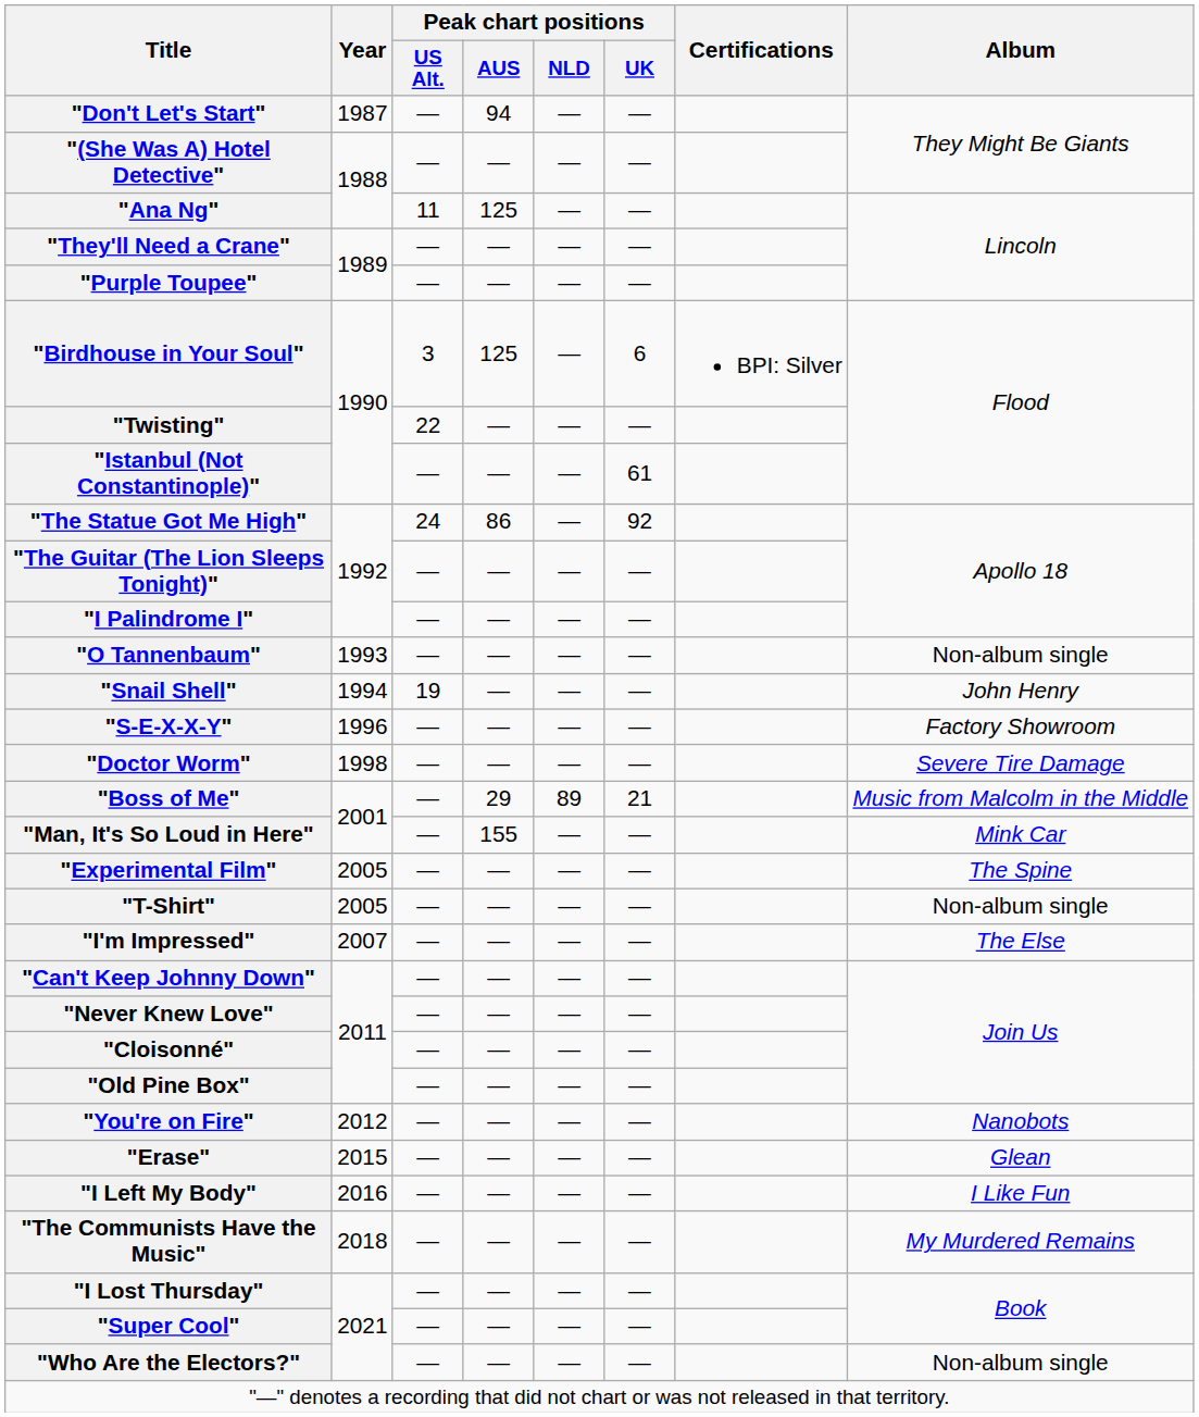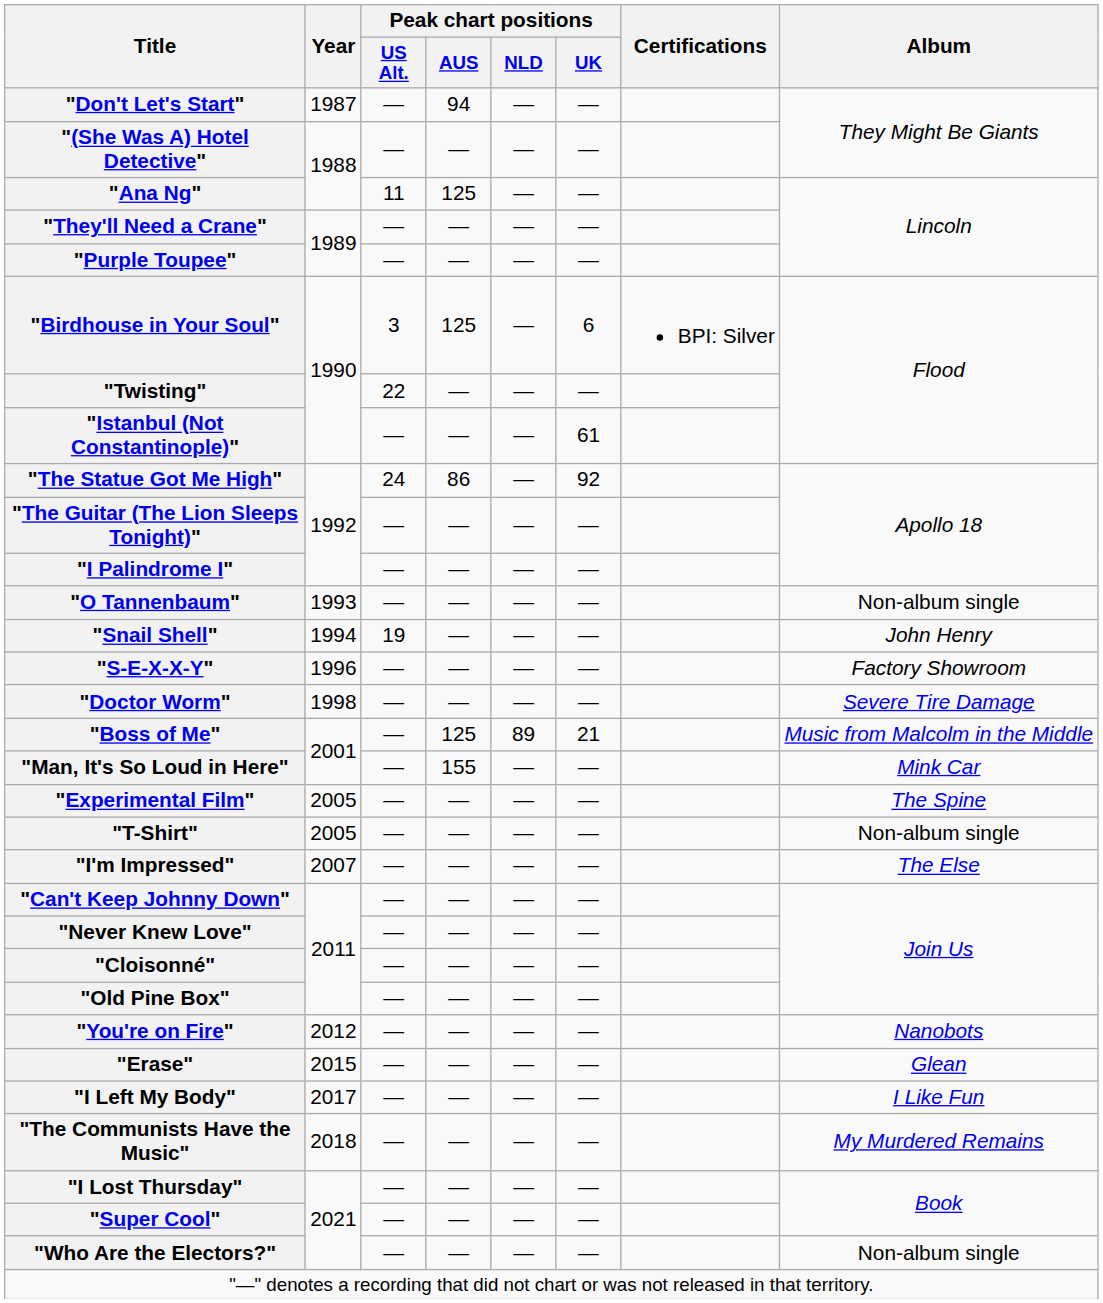 <table class="wikitable plainrowheaders" style="text-align:center;">
 <tr>
 <th scope="col" rowspan="2" style="width:14em;">Title</th>
 <th scope="col" rowspan="2">Year</th>
 <th scope="col" colspan="4">Peak chart positions</th>
 <th rowspan="2">Certifications</th>
 <th rowspan="2" scope="col">Album</th>
 </tr>
 <tr>
 <th scope="col" style="width:3em;font-size:90%;"><a href='#'>US<br>Alt.</a><br></th>
 <th scope="col" style="width:3em;font-size:90%;"><a href='#'>AUS</a><br></th>
 <th scope="col" style="width:3em;font-size:90%;"><a href='#'>NLD</a><br></th>
 <th scope="col" style="width:3em;font-size:90%;"><a href='#'>UK</a><br></th>
 </tr>
 <tr>
 <th scope="row">"<a href='#'>Don't Let's Start</a>"</th>
 <td>1987</td>
 <td>—</td>
 <td>94</td>
 <td>—</td>
 <td>—</td>
 <td></td>
 <td rowspan="2"><em>They Might Be Giants</em></td>
 </tr>
 <tr>
 <th scope="row">"<a href='#'>(She Was A) Hotel Detective</a>"</th>
 <td rowspan="2">1988</td>
 <td>—</td>
 <td>—</td>
 <td>—</td>
 <td>—</td>
 <td></td>
 </tr>
 <tr>
 <th scope="row">"<a href='#'>Ana Ng</a>"</th>
 <td>11</td>
 <td>125</td>
 <td>—</td>
 <td>—</td>
 <td></td>
 <td rowspan="3"><em>Lincoln</em></td>
 </tr>
 <tr>
 <th scope="row">"<a href='#'>They'll Need a Crane</a>"</th>
 <td rowspan="2">1989</td>
 <td>—</td>
 <td>—</td>
 <td>—</td>
 <td>—</td>
 <td></td>
 </tr>
 <tr>
 <th scope="row">"<a href='#'>Purple Toupee</a>"</th>
 <td>—</td>
 <td>—</td>
 <td>—</td>
 <td>—</td>
 <td></td>
 </tr>
 <tr>
 <th scope="row">"<a href='#'>Birdhouse in Your Soul</a>"</th>
 <td rowspan="3">1990</td>
 <td>3</td>
 <td>125</td>
 <td>—</td>
 <td>6</td>
 <td><br><ul><li>BPI: Silver</li></ul></td>
 <td rowspan="3"><em>Flood</em></td>
 </tr>
 <tr>
 <th scope="row">"Twisting"</th>
 <td>22</td>
 <td>—</td>
 <td>—</td>
 <td>—</td>
 <td></td>
 </tr>
 <tr>
 <th scope="row">"<a href='#'>Istanbul (Not Constantinople)</a>"</th>
 <td>—</td>
 <td>—</td>
 <td>—</td>
 <td>61</td>
 <td></td>
 </tr>
 <tr>
 <th scope="row">"<a href='#'>The Statue Got Me High</a>"</th>
 <td rowspan="3">1992</td>
 <td>24</td>
 <td>86</td>
 <td>—</td>
 <td>92</td>
 <td></td>
 <td rowspan="3"><em>Apollo 18</em></td>
 </tr>
 <tr>
 <th scope="row">"<a href='#'>The Guitar (The Lion Sleeps Tonight)</a>"</th>
 <td>—</td>
 <td>—</td>
 <td>—</td>
 <td>—</td>
 <td></td>
 </tr>
 <tr>
 <th scope="row">"<a href='#'>I Palindrome I</a>"</th>
 <td>—</td>
 <td>—</td>
 <td>—</td>
 <td>—</td>
 <td></td>
 </tr>
 <tr>
 <th scope="row">"<a href='#'>O Tannenbaum</a>"</th>
 <td>1993</td>
 <td>—</td>
 <td>—</td>
 <td>—</td>
 <td>—</td>
 <td></td>
 <td>Non-album single</td>
 </tr>
 <tr>
 <th scope="row">"<a href='#'>Snail Shell</a>"</th>
 <td>1994</td>
 <td>19</td>
 <td>—</td>
 <td>—</td>
 <td>—</td>
 <td></td>
 <td><em>John Henry</em></td>
 </tr>
 <tr>
 <th scope="row">"<a href='#'>S-E-X-X-Y</a>"</th>
 <td>1996</td>
 <td>—</td>
 <td>—</td>
 <td>—</td>
 <td>—</td>
 <td></td>
 <td><em>Factory Showroom</em></td>
 </tr>
 <tr>
 <th scope="row">"<a href='#'>Doctor Worm</a>"</th>
 <td>1998</td>
 <td>—</td>
 <td>—</td>
 <td>—</td>
 <td>—</td>
 <td></td>
 <td><em><a href='#'>Severe Tire Damage</a></em></td>
 </tr>
 <tr>
 <th scope="row">"<a href='#'>Boss of Me</a>"</th>
 <td rowspan="2">2001</td>
 <td>—</td>
-<td>29</td>
+<td>125</td>
 <td>89</td>
 <td>21</td>
 <td></td>
 <td><em><a href='#'>Music from Malcolm in the Middle</a></em></td>
 </tr>
 <tr>
 <th scope="row">"Man, It's So Loud in Here"</th>
 <td>—</td>
 <td>155</td>
 <td>—</td>
 <td>—</td>
 <td></td>
 <td><em><a href='#'>Mink Car</a></em></td>
 </tr>
 <tr>
 <th scope="row">"<a href='#'>Experimental Film</a>"</th>
 <td>2005</td>
 <td>—</td>
 <td>—</td>
 <td>—</td>
 <td>—</td>
 <td></td>
 <td><em><a href='#'>The Spine</a></em></td>
 </tr>
 <tr>
 <th scope="row">"T-Shirt"</th>
 <td>2005</td>
 <td>—</td>
 <td>—</td>
 <td>—</td>
 <td>—</td>
 <td></td>
 <td>Non-album single</td>
 </tr>
 <tr>
 <th scope="row">"I'm Impressed"</th>
 <td>2007</td>
 <td>—</td>
 <td>—</td>
 <td>—</td>
 <td>—</td>
 <td></td>
 <td><em><a href='#'>The Else</a></em></td>
 </tr>
 <tr>
 <th scope="row">"<a href='#'>Can't Keep Johnny Down</a>"</th>
 <td rowspan="4">2011</td>
 <td>—</td>
 <td>—</td>
 <td>—</td>
 <td>—</td>
 <td></td>
 <td rowspan="4"><em><a href='#'>Join Us</a></em></td>
 </tr>
 <tr>
 <th scope="row">"Never Knew Love"</th>
 <td>—</td>
 <td>—</td>
 <td>—</td>
 <td>—</td>
 <td></td>
 </tr>
 <tr>
 <th scope="row">"Cloisonné"</th>
 <td>—</td>
 <td>—</td>
 <td>—</td>
 <td>—</td>
 <td></td>
 </tr>
 <tr>
 <th scope="row">"Old Pine Box"</th>
 <td>—</td>
 <td>—</td>
 <td>—</td>
 <td>—</td>
 <td></td>
 </tr>
 <tr>
 <th scope="row">"<a href='#'>You're on Fire</a>"</th>
 <td>2012</td>
 <td>—</td>
 <td>—</td>
 <td>—</td>
 <td>—</td>
 <td></td>
 <td><em><a href='#'>Nanobots</a></em></td>
 </tr>
 <tr>
 <th scope="row">"Erase"</th>
 <td>2015</td>
 <td>—</td>
 <td>—</td>
 <td>—</td>
 <td>—</td>
 <td></td>
 <td><em><a href='#'>Glean</a></em></td>
 </tr>
 <tr>
 <th scope="row">"I Left My Body"</th>
-<td>2016</td>
+<td>2017</td>
 <td>—</td>
 <td>—</td>
 <td>—</td>
 <td>—</td>
 <td></td>
 <td><em><a href='#'>I Like Fun</a></em></td>
 </tr>
 <tr>
 <th scope="row">"The Communists Have the Music"</th>
 <td>2018</td>
 <td>—</td>
 <td>—</td>
 <td>—</td>
 <td>—</td>
 <td></td>
 <td><em><a href='#'>My Murdered Remains</a></em></td>
 </tr>
 <tr>
 <th scope="row">"I Lost Thursday"</th>
 <td rowspan="3">2021</td>
 <td>—</td>
 <td>—</td>
 <td>—</td>
 <td>—</td>
 <td></td>
 <td rowspan="2"><em><a href='#'>Book</a></em></td>
 </tr>
 <tr>
 <th scope="row">"<a href='#'>Super Cool</a>"</th>
 <td>—</td>
 <td>—</td>
 <td>—</td>
 <td>—</td>
 <td></td>
 </tr>
 <tr>
 <th scope="row">"Who Are the Electors?"</th>
 <td>—</td>
 <td>—</td>
 <td>—</td>
 <td>—</td>
 <td></td>
 <td>Non-album single</td>
 </tr>
 <tr>
 <td colspan="8" style="font-size:90%">"—" denotes a recording that did not chart or was not released in that territory.</td>
 </tr>
 </table>
